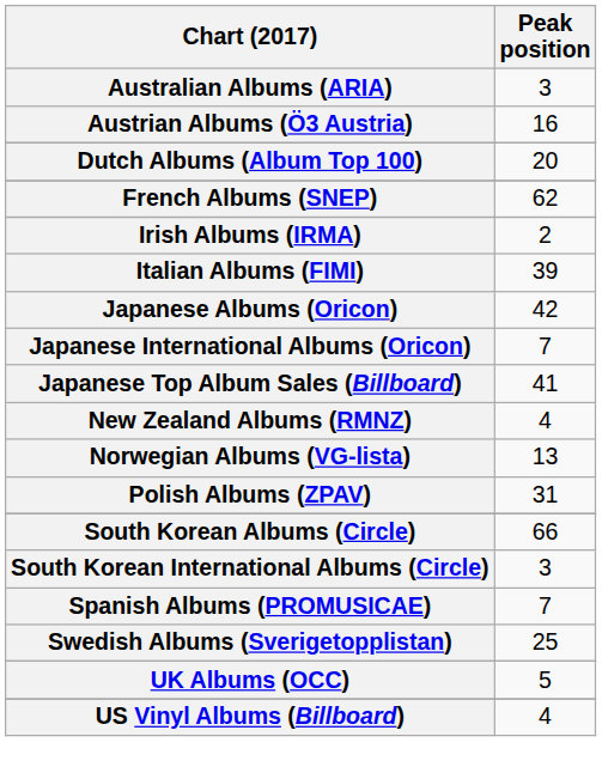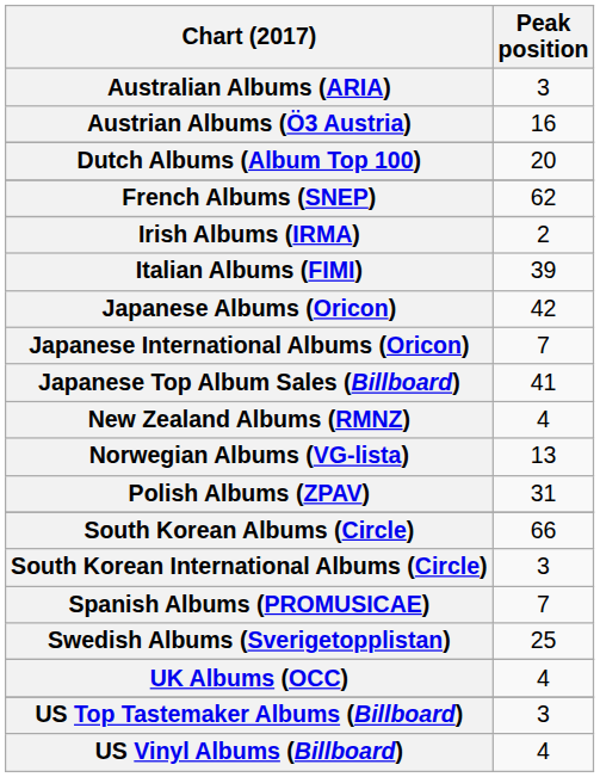 <table class="wikitable sortable plainrowheaders" style="text-align:center">
 <tr>
 <th scope="col">Chart (2017)</th>
 <th scope="col">Peak<br> position</th>
 </tr>
 <tr>
 <th scope="row">Australian Albums (<a href='#'>ARIA</a>)</th>
 <td>3</td>
 </tr>
 <tr>
 <th scope="row">Austrian Albums (<a href='#'>Ö3 Austria</a>)</th>
 <td>16</td>
 </tr>
 <tr>
 </tr>
 <tr>
 </tr>
 <tr>
 </tr>
 <tr>
 </tr>
 <tr>
 <th scope="row">Dutch Albums (<a href='#'>Album Top 100</a>)</th>
 <td>20</td>
 </tr>
 <tr>
 </tr>
 <tr>
 <th scope="row">French Albums (<a href='#'>SNEP</a>)</th>
 <td>62</td>
 </tr>
 <tr>
 </tr>
 <tr>
 <th scope="row">Irish Albums (<a href='#'>IRMA</a>)</th>
 <td>2</td>
 </tr>
 <tr>
 <th scope="row">Italian Albums (<a href='#'>FIMI</a>)</th>
 <td>39</td>
 </tr>
 <tr>
 <th scope="row">Japanese Albums (<a href='#'>Oricon</a>)</th>
 <td>42</td>
 </tr>
 <tr>
 <th scope="row">Japanese International Albums (<a href='#'>Oricon</a>)</th>
 <td>7</td>
 </tr>
 <tr>
 <th scope="row">Japanese Top Album Sales (<a href='#'><em>Billboard</em></a>)</th>
 <td>41</td>
 </tr>
 <tr>
 <th scope="row">New Zealand Albums (<a href='#'>RMNZ</a>)</th>
 <td>4</td>
 </tr>
 <tr>
 <th scope="row">Norwegian Albums (<a href='#'>VG-lista</a>)</th>
 <td>13</td>
 </tr>
 <tr>
 <th scope="row">Polish Albums (<a href='#'>ZPAV</a>)</th>
 <td>31</td>
 </tr>
 <tr>
 </tr>
 <tr>
 <th scope="row">South Korean Albums (<a href='#'>Circle</a>)</th>
 <td>66</td>
 </tr>
 <tr>
 <th scope="row">South Korean International Albums (<a href='#'>Circle</a>)</th>
 <td>3</td>
 </tr>
 <tr>
 <th scope="row">Spanish Albums (<a href='#'>PROMUSICAE</a>)</th>
 <td>7</td>
 </tr>
 <tr>
 <th scope="row">Swedish Albums (<a href='#'>Sverigetopplistan</a>)</th>
 <td>25</td>
 </tr>
 <tr>
 </tr>
 <tr>
 <th scope="row"><a href='#'>UK Albums</a> (<a href='#'>OCC</a>)</th>
-<td>5</td>
+<td>4</td>
 </tr>
 <tr>
+</tr>
+<tr>
+<th scope="row">US <a href='#'>Top Tastemaker Albums</a> (<a href='#'><em>Billboard</em></a>)</th>
+<td>3</td>
 </tr>
 <tr>
 <th scope="row">US <a href='#'>Vinyl Albums</a> (<a href='#'><em>Billboard</em></a>)</th>
 <td>4</td>
 </tr>
 </table>
